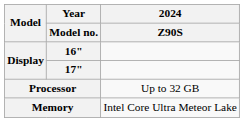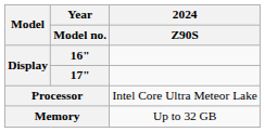 <table class="wikitable" style="font-size:80%; text-align:center">
 <tr>
 <th rowspan="2"><strong>Model</strong></th>
 <th>Year</th>
 <th>2024</th>
 </tr>
 <tr>
 <th>Model no.</th>
 <th>Z90S</th>
 </tr>
 <tr>
 <th rowspan="2">Display</th>
 <th>16"</th>
 <td></td>
 </tr>
 <tr>
 <th>17"</th>
 <td></td>
 </tr>
 <tr>
 <th colspan="2">Processor</th>
-<td>Up to 32 GB</td>
+<td>Intel Core Ultra Meteor Lake</td>
 </tr>
 <tr>
 <th colspan="2">Memory</th>
-<td>Intel Core Ultra Meteor Lake</td>
+<td>Up to 32 GB</td>
 </tr>
 </table>
